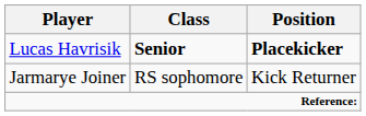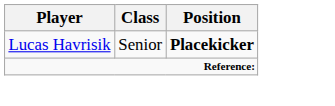 <table class="wikitable">
 <tr>
 <th>Player</th>
 <th>Class</th>
 <th>Position</th>
 </tr>
 <tr>
 <td><a href='#'>Lucas Havrisik</a></td>
-<td><strong>Senior</strong></td>
+<td>Senior</td>
 <td><strong>Placekicker</strong></td>
-</tr>
-<tr>
-<td>Jarmarye Joiner</td>
-<td>RS sophomore</td>
-<td>Kick Returner</td>
 </tr>
 <tr>
 <td colspan="3"  style="font-size:8pt; text-align:right;"><strong>Reference:</strong></td>
 </tr>
 </table>
